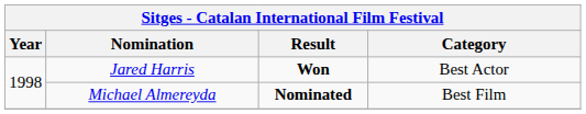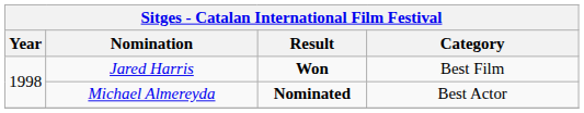 <table class="wikitable">
 <tr>
 <th colspan="5" align="center"><strong><a href='#'>Sitges - Catalan International Film Festival</a></strong></th>
 </tr>
 <tr>
 <th width="33">Year</th>
 <th width="200">Nomination</th>
 <th width="100">Result</th>
 <th width="200">Category</th>
 </tr>
 <tr>
 <td align="center" rowspan="2">1998</td>
 <td align="center"><em><a href='#'>Jared Harris</a></em></td>
 <td align="center"><strong>Won</strong></td>
-<td align="center">Best Actor</td>
+<td align="center">Best Film</td>
 </tr>
 <tr>
 <td align="center"><em><a href='#'>Michael Almereyda</a></em></td>
 <td align="center"><strong>Nominated</strong></td>
-<td align="center">Best Film</td>
+<td align="center">Best Actor</td>
 </tr>
 <tr>
 </tr>
 </table>
